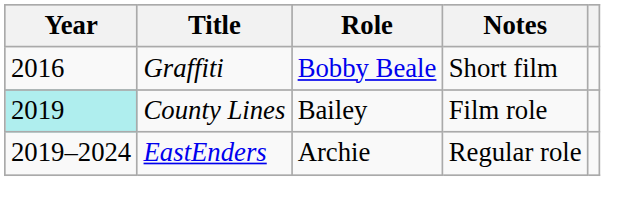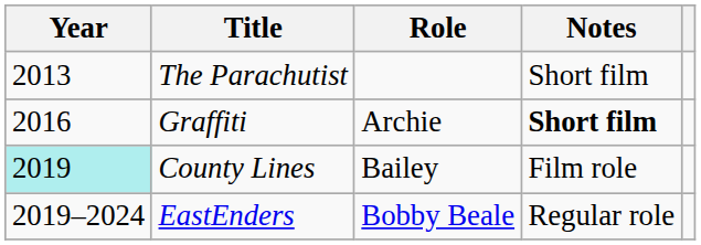 <table class="wikitable sortable">
 <tr>
 <th>Year</th>
 <th>Title</th>
 <th>Role</th>
 <th>Notes</th>
 <th></th>
 </tr>
 <tr>
+<td>2013</td>
+<td><em>The Parachutist</em></td>
+<td></td>
+<td>Short film</td>
+<td align="center"></td>
+</tr>
+<tr>
 <td>2016</td>
 <td><em>Graffiti</em></td>
-<td><a href='#'>Bobby Beale</a></td>
-<td>Short film</td>
+<td>Archie</td>
+<td><strong>Short film</strong></td>
 <td align="center"></td>
 </tr>
 <tr>
 <td style="background: paleturquoise;">2019</td>
 <td><em>County Lines</em></td>
 <td>Bailey</td>
 <td>Film role</td>
 <td align="center"></td>
 </tr>
 <tr>
 <td>2019–2024</td>
 <td><em><a href='#'>EastEnders</a></em></td>
-<td>Archie</td>
+<td><a href='#'>Bobby Beale</a></td>
 <td>Regular role</td>
 <td align="center"></td>
 </tr>
 </table>
